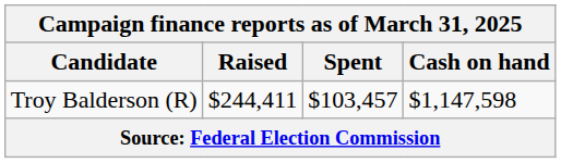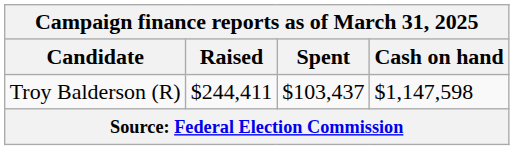 <table class="wikitable sortable">
 <tr>
 <th colspan=4>Campaign finance reports as of March 31, 2025</th>
 </tr>
 <tr style="text-align:center;">
 <th>Candidate</th>
 <th>Raised</th>
 <th>Spent</th>
 <th>Cash on hand</th>
 </tr>
 <tr>
 <td>Troy Balderson (R)</td>
 <td>$244,411</td>
-<td>$103,457</td>
+<td>$103,437</td>
 <td>$1,147,598</td>
 </tr>
 <tr>
 <th colspan="4"><small>Source: <a href='#'>Federal Election Commission</a></small></th>
 </tr>
 </table>
